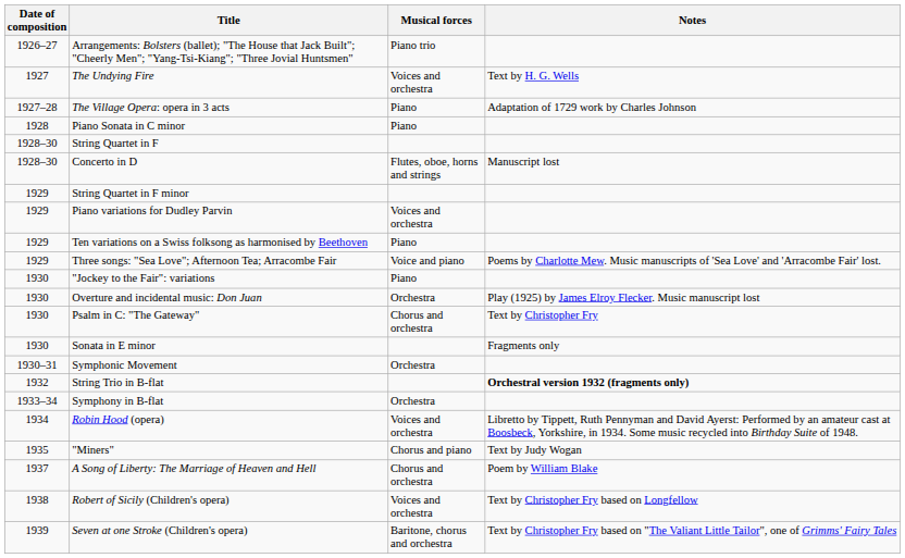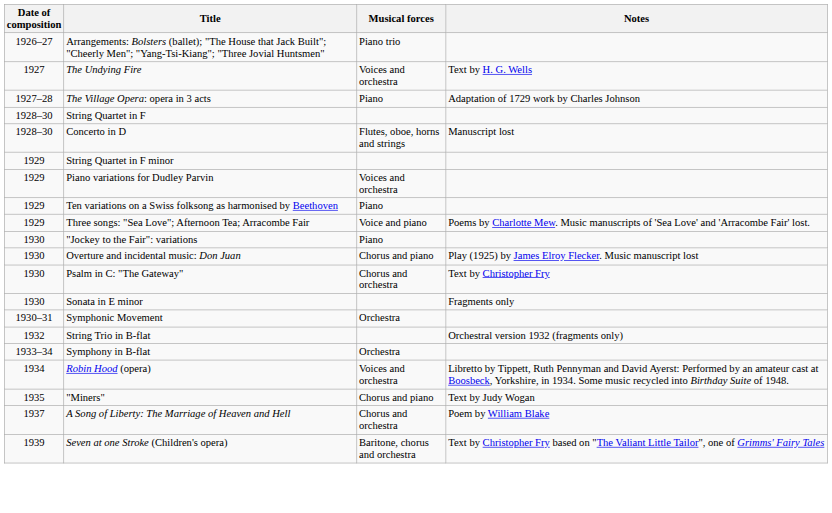 <table Class = "wikitable sortable">
 <tr>
 <th width="80">Date of composition</th>
 <th>Title</th>
 <th>Musical forces</th>
 <th>Notes</th>
 </tr>
 <tr valign="top">
 <td align= "center">1926–27</td>
 <td>Arrangements: <em>Bolsters</em> (ballet); "The House that Jack Built"; "Cheerly Men"; "Yang-Tsi-Kiang"; "Three Jovial Huntsmen"</td>
 <td>Piano trio</td>
 <td></td>
 </tr>
 <tr valign="top">
 <td align= "center">1927</td>
 <td><em>The Undying Fire</em></td>
 <td>Voices and orchestra</td>
 <td>Text by <a href='#'>H. G. Wells</a></td>
 </tr>
 <tr valign="top">
 <td align= "center">1927–28</td>
 <td><em>The Village Opera</em>: opera in 3 acts</td>
 <td>Piano</td>
 <td>Adaptation of 1729 work by Charles Johnson</td>
-</tr>
-<tr valign="top">
-<td align= "center">1928</td>
-<td>Piano Sonata in C minor</td>
-<td>Piano</td>
-<td></td>
 </tr>
 <tr valign="top">
 <td align= "center">1928–30</td>
 <td>String Quartet in F</td>
 <td></td>
 <td></td>
 </tr>
 <tr valign="top">
 <td align= "center">1928–30</td>
 <td>Concerto in D</td>
 <td>Flutes, oboe, horns and strings</td>
 <td>Manuscript lost</td>
 </tr>
 <tr valign="top">
 <td align= "center">1929</td>
 <td>String Quartet in F minor</td>
 <td></td>
 <td></td>
 </tr>
 <tr valign="top">
 <td align= "center">1929</td>
 <td>Piano variations for Dudley Parvin</td>
 <td>Voices and orchestra</td>
 <td></td>
 </tr>
 <tr valign="top">
 <td align= "center">1929</td>
 <td>Ten variations on a Swiss folksong as harmonised by <a href='#'>Beethoven</a></td>
 <td>Piano</td>
 <td></td>
 </tr>
 <tr valign="top">
 <td align= "center">1929</td>
 <td>Three songs: "Sea Love"; Afternoon Tea; Arracombe Fair</td>
 <td>Voice and piano</td>
 <td>Poems by <a href='#'>Charlotte Mew</a>. Music manuscripts of 'Sea Love' and 'Arracombe Fair' lost.</td>
 </tr>
 <tr valign="top">
 <td align= "center">1930</td>
 <td>"Jockey to the Fair": variations</td>
 <td>Piano</td>
 <td></td>
 </tr>
 <tr valign="top">
 <td align= "center">1930</td>
 <td>Overture and incidental music: <em>Don Juan</em></td>
-<td>Orchestra</td>
+<td>Chorus and piano</td>
 <td>Play (1925) by <a href='#'>James Elroy Flecker</a>. Music manuscript lost</td>
 </tr>
 <tr valign="top">
 <td align= "center">1930</td>
 <td>Psalm in C: "The Gateway"</td>
 <td>Chorus and orchestra</td>
 <td>Text by <a href='#'>Christopher Fry</a></td>
 </tr>
 <tr valign="top">
 <td align= "center">1930</td>
 <td>Sonata in E minor</td>
 <td Violin and piano></td>
 <td>Fragments only</td>
 </tr>
 <tr valign="top">
 <td align= "center">1930–31</td>
 <td>Symphonic Movement</td>
 <td>Orchestra</td>
 <td></td>
 </tr>
 <tr valign="top">
 <td align= "center">1932</td>
 <td>String Trio in B-flat</td>
 <td></td>
-<td><strong>Orchestral version 1932 (fragments only)</strong></td>
+<td>Orchestral version 1932 (fragments only)</td>
 </tr>
 <tr valign="top">
 <td align= "center">1933–34</td>
 <td>Symphony in B-flat</td>
 <td>Orchestra</td>
 </tr>
 <tr valign="top">
 <td align= "center">1934</td>
 <td><em><a href='#'>Robin Hood</a></em> (opera)</td>
 <td>Voices and orchestra</td>
 <td>Libretto by Tippett, Ruth Pennyman and David Ayerst: Performed by an amateur cast at <a href='#'>Boosbeck</a>, Yorkshire, in 1934. Some music recycled into <em>Birthday Suite</em> of 1948.</td>
 </tr>
 <tr valign="top">
 <td align= "center">1935</td>
 <td>"Miners"</td>
 <td>Chorus and piano</td>
 <td>Text by Judy Wogan</td>
 </tr>
 <tr valign="top">
 <td align= "center">1937</td>
 <td><em>A Song of Liberty: The Marriage of Heaven and Hell</em></td>
 <td>Chorus and orchestra</td>
 <td>Poem by <a href='#'>William Blake</a></td>
 </tr>
 <tr valign="top">
-<td align= "center">1938</td>
-<td><em>Robert of Sicily</em> (Children's opera)</td>
-<td>Voices and orchestra</td>
-<td>Text by <a href='#'>Christopher Fry</a> based on <a href='#'>Longfellow</a></td>
-</tr>
-<tr valign="top">
 <td align= "center">1939</td>
 <td><em>Seven at one Stroke</em> (Children's opera)</td>
 <td>Baritone, chorus and orchestra</td>
 <td>Text by <a href='#'>Christopher Fry</a> based on "<a href='#'>The Valiant Little Tailor</a>", one of <em><a href='#'>Grimms' Fairy Tales</a></em></td>
 </tr>
 </table>
